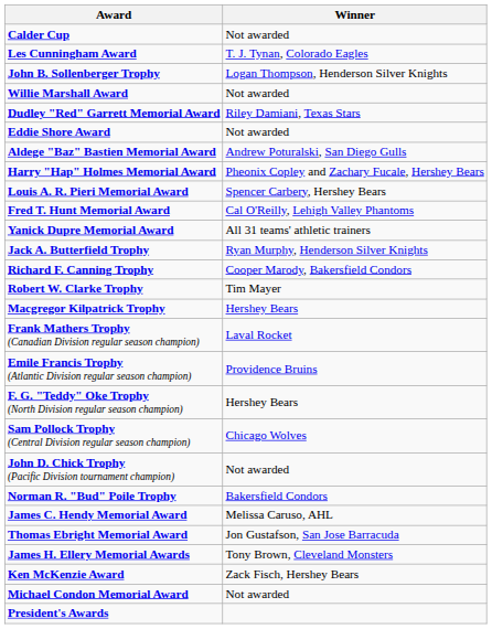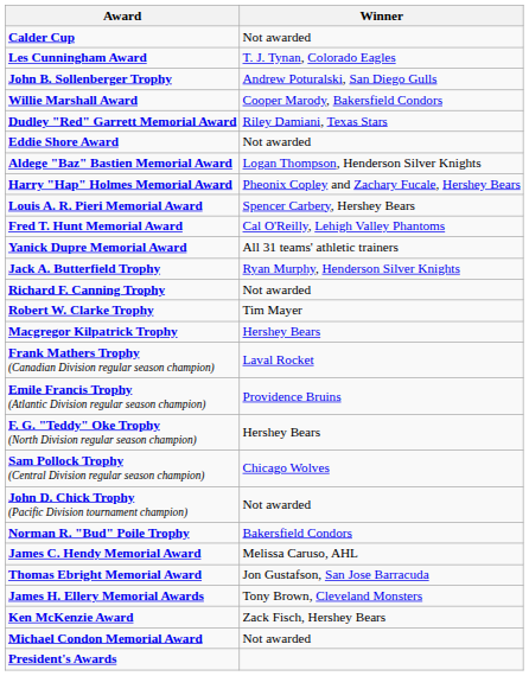 <table class="wikitable">
 <tr>
 <th>Award</th>
 <th>Winner</th>
 </tr>
 <tr>
 <td><strong><a href='#'>Calder Cup</a> </strong></td>
 <td>Not awarded</td>
 </tr>
 <tr>
 <td><strong><a href='#'>Les Cunningham Award</a> </strong></td>
 <td><a href='#'>T. J. Tynan</a>, <a href='#'>Colorado Eagles</a></td>
 </tr>
 <tr>
 <td><strong><a href='#'>John B. Sollenberger Trophy</a> </strong></td>
-<td><a href='#'>Logan Thompson</a>, Henderson Silver Knights</td>
+<td><a href='#'>Andrew Poturalski</a>, <a href='#'>San Diego Gulls</a></td>
 </tr>
 <tr>
 <td><strong><a href='#'>Willie Marshall Award</a> </strong></td>
-<td>Not awarded</td>
+<td><a href='#'>Cooper Marody</a>, <a href='#'>Bakersfield Condors</a></td>
 </tr>
 <tr>
 <td><strong><a href='#'>Dudley "Red" Garrett Memorial Award</a> </strong></td>
 <td><a href='#'>Riley Damiani</a>, <a href='#'>Texas Stars</a></td>
 </tr>
 <tr>
 <td><strong><a href='#'>Eddie Shore Award</a> </strong></td>
 <td>Not awarded</td>
 </tr>
 <tr>
 <td><strong><a href='#'>Aldege "Baz" Bastien Memorial Award</a> </strong></td>
-<td><a href='#'>Andrew Poturalski</a>, <a href='#'>San Diego Gulls</a></td>
+<td><a href='#'>Logan Thompson</a>, Henderson Silver Knights</td>
 </tr>
 <tr>
 <td><strong><a href='#'>Harry "Hap" Holmes Memorial Award</a> </strong></td>
 <td><a href='#'>Pheonix Copley</a> and <a href='#'>Zachary Fucale</a>, <a href='#'>Hershey Bears</a></td>
 </tr>
 <tr>
 <td><strong><a href='#'>Louis A. R. Pieri Memorial Award</a> </strong></td>
 <td><a href='#'>Spencer Carbery</a>, Hershey Bears</td>
 </tr>
 <tr>
 <td><strong><a href='#'>Fred T. Hunt Memorial Award</a> </strong></td>
 <td><a href='#'>Cal O'Reilly</a>, <a href='#'>Lehigh Valley Phantoms</a></td>
 </tr>
 <tr>
 <td><strong><a href='#'>Yanick Dupre Memorial Award</a> </strong></td>
 <td>All 31 teams' athletic trainers</td>
 </tr>
 <tr>
 <td><strong><a href='#'>Jack A. Butterfield Trophy</a> </strong></td>
 <td><a href='#'>Ryan Murphy</a>, <a href='#'>Henderson Silver Knights</a></td>
 </tr>
 <tr>
 <td><strong><a href='#'>Richard F. Canning Trophy</a> </strong></td>
-<td><a href='#'>Cooper Marody</a>, <a href='#'>Bakersfield Condors</a></td>
+<td>Not awarded</td>
 </tr>
 <tr>
 <td><strong><a href='#'>Robert W. Clarke Trophy</a> </strong></td>
 <td>Tim Mayer</td>
 </tr>
 <tr>
 <td><strong><a href='#'>Macgregor Kilpatrick Trophy</a></strong></td>
 <td><a href='#'>Hershey Bears</a></td>
 </tr>
 <tr>
 <td><strong><a href='#'>Frank Mathers Trophy</a></strong><br><small><em>(Canadian Division regular season champion)</em></small></td>
 <td><a href='#'>Laval Rocket</a></td>
 </tr>
 <tr>
 <td><strong><a href='#'>Emile Francis Trophy</a> </strong><br><small><em>(Atlantic Division regular season champion)</em></small></td>
 <td><a href='#'>Providence Bruins</a></td>
 </tr>
 <tr>
 <td><strong><a href='#'>F. G. "Teddy" Oke Trophy</a></strong><br><small><em>(North Division regular season champion)</em></small></td>
 <td>Hershey Bears</td>
 </tr>
 <tr>
 <td><strong><a href='#'>Sam Pollock Trophy</a></strong><br><small><em>(Central Division regular season champion)</em></small></td>
 <td><a href='#'>Chicago Wolves</a></td>
 </tr>
 <tr>
 <td><strong><a href='#'>John D. Chick Trophy</a></strong><br><small><em>(Pacific Division tournament champion)</em></small></td>
 <td>Not awarded</td>
 </tr>
 <tr>
 <td><strong><a href='#'>Norman R. "Bud" Poile Trophy</a></strong></td>
 <td><a href='#'>Bakersfield Condors</a></td>
 </tr>
 <tr>
 <td><strong><a href='#'>James C. Hendy Memorial Award</a></strong></td>
 <td>Melissa Caruso, AHL</td>
 </tr>
 <tr>
 <td><strong><a href='#'>Thomas Ebright Memorial Award</a></strong></td>
 <td>Jon Gustafson, <a href='#'>San Jose Barracuda</a></td>
 </tr>
 <tr>
 <td><strong><a href='#'>James H. Ellery Memorial Awards</a></strong></td>
 <td>Tony Brown, <a href='#'>Cleveland Monsters</a></td>
 </tr>
 <tr>
 <td><strong><a href='#'>Ken McKenzie Award</a></strong></td>
 <td>Zack Fisch, Hershey Bears</td>
 </tr>
 <tr>
 <td><strong><a href='#'>Michael Condon Memorial Award</a></strong></td>
 <td>Not awarded</td>
 </tr>
 <tr>
 <td><strong><a href='#'>President's Awards</a></strong></td>
 <td></td>
 </tr>
 </table>
